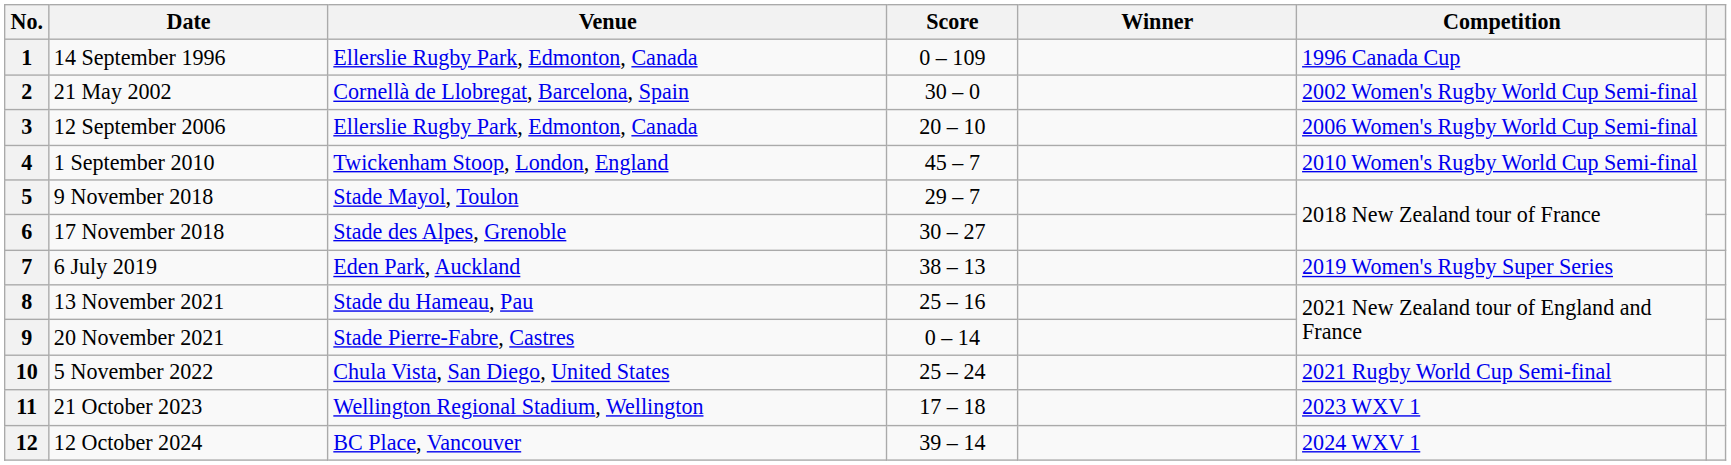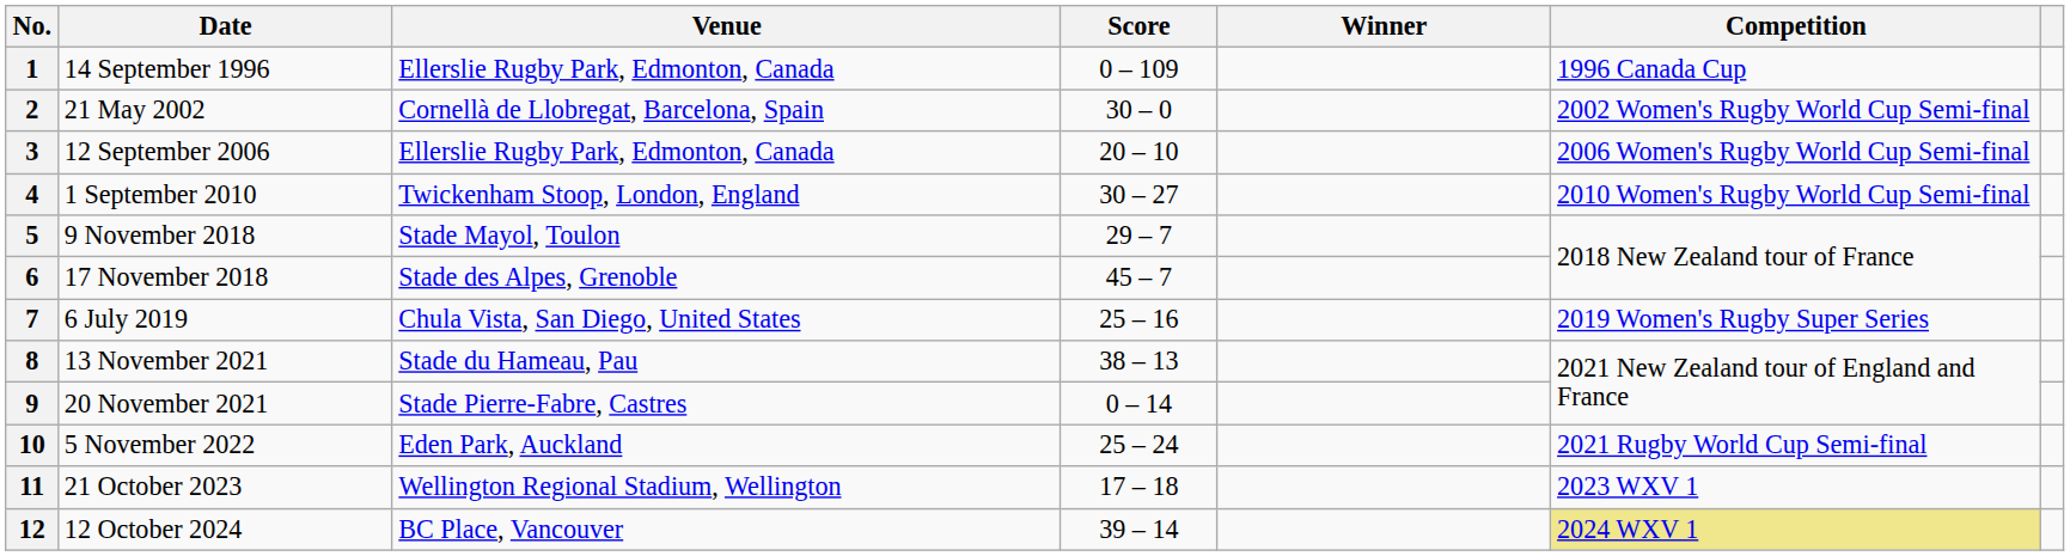 <table class="wikitable">
 <tr>
 <th style="width:1%">No.</th>
 <th style="width:15%">Date</th>
 <th style="width:30%">Venue</th>
 <th style="width:7%">Score</th>
 <th style="width:15%">Winner</th>
 <th style="width:22%">Competition</th>
 <th style="width:1%"></th>
 </tr>
 <tr>
 <th>1</th>
 <td>14 September 1996</td>
 <td><a href='#'>Ellerslie Rugby Park</a>, <a href='#'>Edmonton</a>, <a href='#'>Canada</a></td>
 <td align=center>0 – 109</td>
 <td></td>
 <td><a href='#'>1996 Canada Cup</a></td>
 <td align=center></td>
 </tr>
 <tr>
 <th>2</th>
 <td>21 May 2002</td>
 <td><a href='#'>Cornellà de Llobregat</a>, <a href='#'>Barcelona</a>, <a href='#'>Spain</a></td>
 <td align=center>30 – 0</td>
 <td></td>
 <td><a href='#'>2002 Women's Rugby World Cup Semi-final</a></td>
 <td align=center></td>
 </tr>
 <tr>
 <th>3</th>
 <td>12 September 2006</td>
 <td><a href='#'>Ellerslie Rugby Park</a>, <a href='#'>Edmonton</a>, <a href='#'>Canada</a></td>
 <td align=center>20 – 10</td>
 <td></td>
 <td><a href='#'>2006 Women's Rugby World Cup Semi-final</a></td>
 <td align=center></td>
 </tr>
 <tr>
 <th>4</th>
 <td>1 September 2010</td>
 <td><a href='#'>Twickenham Stoop</a>, <a href='#'>London</a>, <a href='#'>England</a></td>
-<td align=center>45 – 7</td>
+<td align=center>30 – 27</td>
 <td></td>
 <td><a href='#'>2010 Women's Rugby World Cup Semi-final</a></td>
 <td align=center></td>
 </tr>
 <tr>
 <th>5</th>
 <td>9 November 2018</td>
 <td><a href='#'>Stade Mayol</a>, <a href='#'>Toulon</a></td>
 <td align=center>29 – 7</td>
 <td></td>
 <td rowspan=2>2018 New Zealand tour of France</td>
 <td align=center></td>
 </tr>
 <tr>
 <th>6</th>
 <td>17 November 2018</td>
 <td><a href='#'>Stade des Alpes</a>, <a href='#'>Grenoble</a></td>
-<td align=center>30 – 27</td>
+<td align=center>45 – 7</td>
 <td></td>
 <td align=center></td>
 </tr>
 <tr>
 <th>7</th>
 <td>6 July 2019</td>
-<td><a href='#'>Eden Park</a>, <a href='#'>Auckland</a></td>
-<td align=center>38 – 13</td>
+<td><a href='#'>Chula Vista</a>, <a href='#'>San Diego</a>, <a href='#'>United States</a></td>
+<td align=center>25 – 16</td>
 <td></td>
 <td><a href='#'>2019 Women's Rugby Super Series</a></td>
 <td align=center></td>
 </tr>
 <tr>
 <th>8</th>
 <td>13 November 2021</td>
 <td><a href='#'>Stade du Hameau</a>, <a href='#'>Pau</a></td>
-<td align=center>25 – 16</td>
+<td align=center>38 – 13</td>
 <td></td>
 <td rowspan=2>2021 New Zealand tour of England and France</td>
 <td align=center></td>
 </tr>
 <tr>
 <th>9</th>
 <td>20 November 2021</td>
 <td><a href='#'>Stade Pierre-Fabre</a>, <a href='#'>Castres</a></td>
 <td align=center>0 – 14</td>
 <td></td>
 <td align=center></td>
 </tr>
 <tr>
 <th>10</th>
 <td>5 November 2022</td>
-<td><a href='#'>Chula Vista</a>, <a href='#'>San Diego</a>, <a href='#'>United States</a></td>
+<td><a href='#'>Eden Park</a>, <a href='#'>Auckland</a></td>
 <td align=center>25 – 24</td>
 <td></td>
 <td><a href='#'>2021 Rugby World Cup Semi-final</a></td>
 <td align=center></td>
 </tr>
 <tr>
 <th>11</th>
 <td>21 October 2023</td>
 <td><a href='#'>Wellington Regional Stadium</a>, <a href='#'>Wellington</a></td>
 <td align=center>17 – 18</td>
 <td></td>
 <td><a href='#'>2023 WXV 1</a></td>
 <td></td>
 </tr>
 <tr>
 <th>12</th>
 <td>12 October 2024</td>
 <td><a href='#'>BC Place</a>, <a href='#'>Vancouver</a></td>
 <td align=center>39 – 14</td>
 <td></td>
-<td><a href='#'>2024 WXV 1</a></td>
+<td style="background: khaki;"><a href='#'>2024 WXV 1</a></td>
 <td align=center></td>
 </tr>
 </table>
